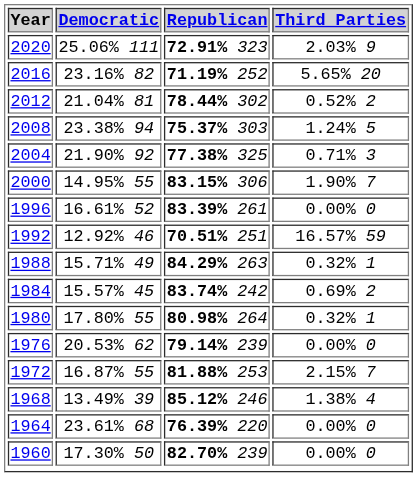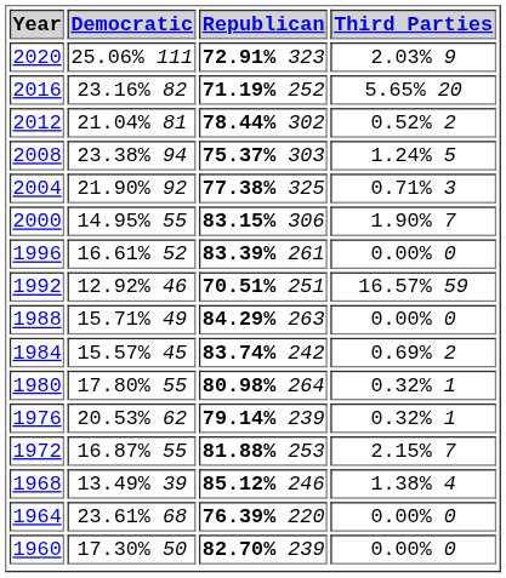 <table border = “2”>
 <tr style="background:lightgrey;">
 <th>Year</th>
 <th><a href='#'>Democratic</a></th>
 <th><a href='#'>Republican</a></th>
 <th><a href='#'>Third Parties</a></th>
 </tr>
 <tr>
 <td align="center" ><a href='#'>2020</a></td>
 <td align="center" >25.06% <em>111</em></td>
 <td align="center" ><strong>72.91%</strong> <em>323</em></td>
 <td align="center" >2.03% <em>9</em></td>
 </tr>
 <tr>
 <td align="center" ><a href='#'>2016</a></td>
 <td align="center" >23.16% <em>82</em></td>
 <td align="center" ><strong>71.19%</strong> <em>252</em></td>
 <td align="center" >5.65% <em>20</em></td>
 </tr>
 <tr>
 <td align="center" ><a href='#'>2012</a></td>
 <td align="center" >21.04% <em>81</em></td>
 <td align="center" ><strong>78.44%</strong> <em>302</em></td>
 <td align="center" >0.52% <em>2</em></td>
 </tr>
 <tr>
 <td align="center" ><a href='#'>2008</a></td>
 <td align="center" >23.38% <em>94</em></td>
 <td align="center" ><strong>75.37%</strong> <em>303</em></td>
 <td align="center" >1.24% <em>5</em></td>
 </tr>
 <tr>
 <td align="center" ><a href='#'>2004</a></td>
 <td align="center" >21.90% <em>92</em></td>
 <td align="center" ><strong>77.38%</strong> <em>325</em></td>
 <td align="center" >0.71% <em>3</em></td>
 </tr>
 <tr>
 <td align="center" ><a href='#'>2000</a></td>
 <td align="center" >14.95% <em>55</em></td>
 <td align="center" ><strong>83.15%</strong> <em>306</em></td>
 <td align="center" >1.90% <em>7</em></td>
 </tr>
 <tr>
 <td align="center" ><a href='#'>1996</a></td>
 <td align="center" >16.61% <em>52</em></td>
 <td align="center" ><strong>83.39%</strong> <em>261</em></td>
 <td align="center" >0.00% <em>0</em></td>
 </tr>
 <tr>
 <td align="center" ><a href='#'>1992</a></td>
 <td align="center" >12.92% <em>46</em></td>
 <td align="center" ><strong>70.51%</strong> <em>251</em></td>
 <td align="center" >16.57% <em>59</em></td>
 </tr>
 <tr>
 <td align="center" ><a href='#'>1988</a></td>
 <td align="center" >15.71% <em>49</em></td>
 <td align="center" ><strong>84.29%</strong> <em>263</em></td>
-<td align="center" >0.32% <em>1</em></td>
+<td align="center" >0.00% <em>0</em></td>
 </tr>
 <tr>
 <td align="center" ><a href='#'>1984</a></td>
 <td align="center" >15.57% <em>45</em></td>
 <td align="center" ><strong>83.74%</strong> <em>242</em></td>
 <td align="center" >0.69% <em>2</em></td>
 </tr>
 <tr>
 <td align="center" ><a href='#'>1980</a></td>
 <td align="center" >17.80% <em>55</em></td>
 <td align="center" ><strong>80.98%</strong> <em>264</em></td>
 <td align="center" >0.32% <em>1</em></td>
 </tr>
 <tr>
 <td align="center" ><a href='#'>1976</a></td>
 <td align="center" >20.53% <em>62</em></td>
 <td align="center" ><strong>79.14%</strong> <em>239</em></td>
-<td align="center" >0.00% <em>0</em></td>
+<td align="center" >0.32% <em>1</em></td>
 </tr>
 <tr>
 <td align="center" ><a href='#'>1972</a></td>
 <td align="center" >16.87% <em>55</em></td>
 <td align="center" ><strong>81.88%</strong> <em>253</em></td>
 <td align="center" >2.15% <em>7</em></td>
 </tr>
 <tr>
 <td align="center" ><a href='#'>1968</a></td>
 <td align="center" >13.49% <em>39</em></td>
 <td align="center" ><strong>85.12%</strong> <em>246</em></td>
 <td align="center" >1.38% <em>4</em></td>
 </tr>
 <tr>
 <td align="center" ><a href='#'>1964</a></td>
 <td align="center" >23.61% <em>68</em></td>
 <td align="center" ><strong>76.39%</strong> <em>220</em></td>
 <td align="center" >0.00% <em>0</em></td>
 </tr>
 <tr>
 <td align="center" ><a href='#'>1960</a></td>
 <td align="center" >17.30% <em>50</em></td>
 <td align="center" ><strong>82.70%</strong> <em>239</em></td>
 <td align="center" >0.00% <em>0</em></td>
 </tr>
 <tr>
 </tr>
 </table>
